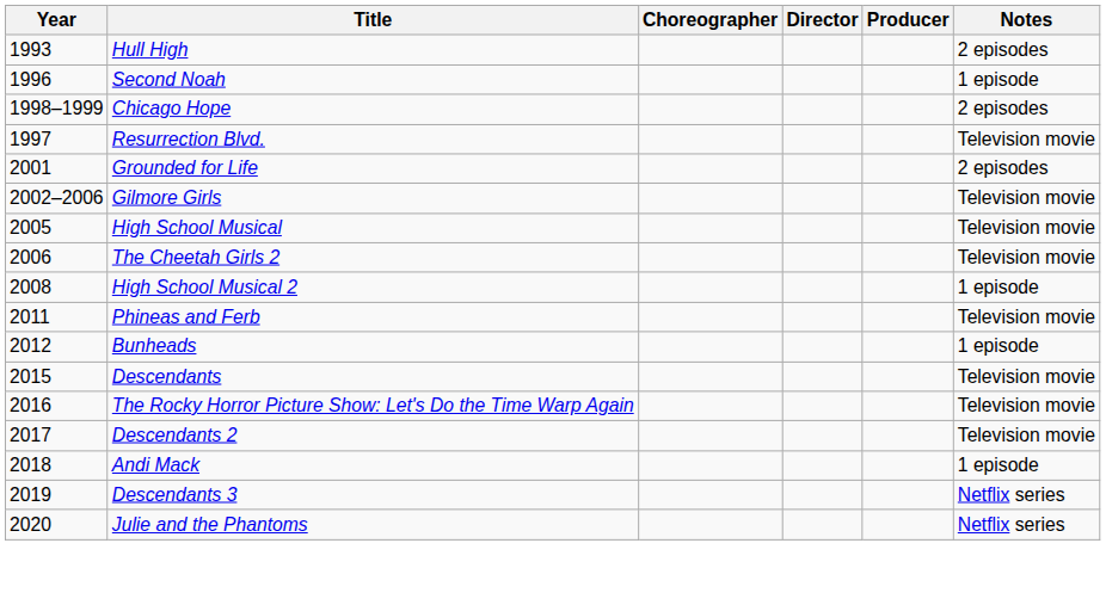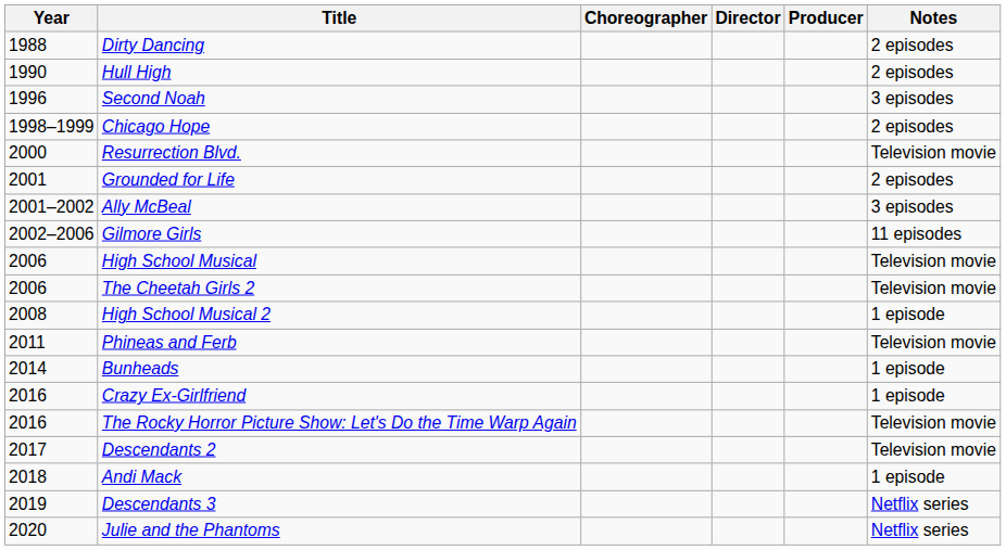 <table class="wikitable sortable">
 <tr>
 <th>Year</th>
 <th>Title</th>
 <th>Choreographer</th>
 <th>Director</th>
 <th>Producer</th>
 <th class="unsortable">Notes</th>
 </tr>
 <tr>
-<td>1993</td>
+<td>1988</td>
+<td><em><a href='#'>Dirty Dancing</a></em></td>
+<td></td>
+<td></td>
+<td></td>
+<td>2 episodes</td>
+</tr>
+<tr>
+<td>1990</td>
 <td><em><a href='#'>Hull High</a></em></td>
 <td></td>
 <td></td>
 <td></td>
 <td>2 episodes</td>
 </tr>
 <tr>
 <td>1996</td>
 <td><em><a href='#'>Second Noah</a></em></td>
 <td></td>
 <td></td>
 <td></td>
-<td>1 episode</td>
+<td>3 episodes</td>
 </tr>
 <tr>
 <td>1998–1999</td>
 <td><em><a href='#'>Chicago Hope</a></em></td>
 <td></td>
 <td></td>
 <td></td>
 <td>2 episodes</td>
 </tr>
 <tr>
-<td>1997</td>
+<td>2000</td>
 <td><em><a href='#'>Resurrection Blvd.</a></em></td>
 <td></td>
 <td></td>
 <td></td>
 <td>Television movie</td>
 </tr>
 <tr>
 <td>2001</td>
 <td><em><a href='#'>Grounded for Life</a></em></td>
 <td></td>
 <td></td>
 <td></td>
 <td>2 episodes</td>
 </tr>
 <tr>
+<td>2001–2002</td>
+<td><em><a href='#'>Ally McBeal</a></em></td>
+<td></td>
+<td></td>
+<td></td>
+<td>3 episodes</td>
+</tr>
+<tr>
 <td>2002–2006</td>
 <td><em><a href='#'>Gilmore Girls</a></em></td>
 <td></td>
 <td></td>
 <td></td>
-<td>Television movie</td>
+<td>11 episodes</td>
 </tr>
 <tr>
-<td>2005</td>
+<td>2006</td>
 <td><em><a href='#'>High School Musical</a></em></td>
 <td></td>
 <td></td>
 <td></td>
 <td>Television movie</td>
 </tr>
 <tr>
 <td>2006</td>
 <td><em><a href='#'>The Cheetah Girls 2</a></em></td>
 <td></td>
 <td></td>
 <td></td>
 <td>Television movie</td>
 </tr>
 <tr>
 <td>2008</td>
 <td><em><a href='#'>High School Musical 2</a></em></td>
 <td></td>
 <td></td>
 <td></td>
 <td>1 episode</td>
 </tr>
 <tr>
 <td>2011</td>
 <td><em><a href='#'>Phineas and Ferb</a></em></td>
 <td></td>
 <td></td>
 <td></td>
 <td>Television movie</td>
 </tr>
 <tr>
-<td>2012</td>
+<td>2014</td>
 <td><em><a href='#'>Bunheads</a></em></td>
 <td></td>
 <td></td>
 <td></td>
 <td>1 episode</td>
 </tr>
 <tr>
-<td>2015</td>
-<td><em><a href='#'>Descendants</a></em></td>
+<td>2016</td>
+<td><em><a href='#'>Crazy Ex-Girlfriend</a></em></td>
 <td></td>
 <td></td>
 <td></td>
-<td>Television movie</td>
+<td>1 episode</td>
 </tr>
 <tr>
 <td>2016</td>
 <td><em><a href='#'>The Rocky Horror Picture Show: Let's Do the Time Warp Again</a></em></td>
 <td></td>
 <td></td>
 <td></td>
 <td>Television movie</td>
 </tr>
 <tr>
 <td>2017</td>
 <td><em><a href='#'>Descendants 2</a></em></td>
 <td></td>
 <td></td>
 <td></td>
 <td>Television movie</td>
 </tr>
 <tr>
 <td>2018</td>
 <td><em><a href='#'>Andi Mack</a></em></td>
 <td></td>
 <td></td>
 <td></td>
 <td>1 episode</td>
 </tr>
 <tr>
 <td>2019</td>
 <td><em><a href='#'>Descendants 3</a></em></td>
 <td></td>
 <td></td>
 <td></td>
 <td><a href='#'>Netflix</a> series</td>
 </tr>
 <tr>
 <td>2020</td>
 <td><em><a href='#'>Julie and the Phantoms</a></em></td>
 <td></td>
 <td></td>
 <td></td>
 <td><a href='#'>Netflix</a> series</td>
 </tr>
 </table>
